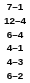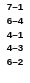 <table style="font-size:90%; margin: 0 auto;">
 <tr>
 <td align="right"><strong></strong></td>
 <td align="center"><strong>7–1</strong></td>
-<td><strong></strong></td>
-</tr>
-<tr>
-<td align="right"><strong></strong></td>
-<td align="center"><strong>12–4</strong></td>
 <td><strong></strong></td>
 </tr>
 <tr>
 <td align="right"><strong></strong></td>
 <td align="center"><strong>6–4</strong></td>
 <td><strong></strong></td>
 </tr>
 <tr>
 <td align="right"><strong></strong></td>
 <td align="center"><strong>4–1</strong></td>
 <td><strong></strong></td>
 </tr>
 <tr>
 <td align="right"><strong></strong></td>
 <td align="center"><strong>4–3</strong></td>
 <td><strong></strong></td>
 </tr>
 <tr>
 <td align="right"><strong></strong></td>
 <td align="center"><strong>6–2</strong></td>
 <td><strong></strong></td>
 </tr>
 </table>
